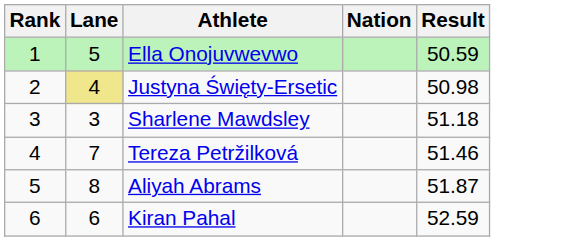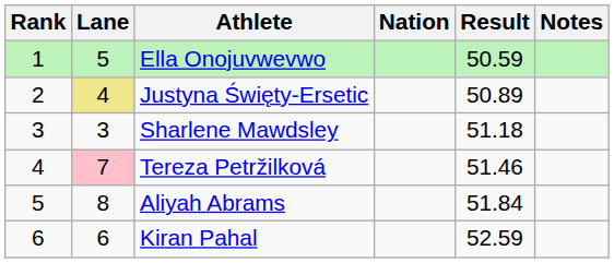 <table class="wikitable sortable" style="text-align:center;">
 <tr>
 <th>Rank</th>
 <th>Lane</th>
 <th>Athlete</th>
 <th>Nation</th>
 <th>Result</th>
+<th>Notes</th>
 </tr>
 <tr bgcolor=bbf3bb>
 <td>1</td>
 <td>5</td>
 <td align=left><a href='#'>Ella Onojuvwevwo</a></td>
 <td align=left></td>
 <td>50.59</td>
+<td></td>
 </tr>
 <tr>
 <td>2</td>
 <td style="background: khaki;">4</td>
 <td align=left><a href='#'>Justyna Święty-Ersetic</a></td>
 <td align=left></td>
-<td>50.98</td>
+<td>50.89</td>
+<td></td>
 </tr>
 <tr>
 <td>3</td>
 <td>3</td>
 <td align=left><a href='#'>Sharlene Mawdsley</a></td>
 <td align=left></td>
 <td>51.18</td>
+<td></td>
 </tr>
 <tr>
 <td>4</td>
-<td>7</td>
+<td style="background: pink;">7</td>
 <td align=left><a href='#'>Tereza Petržilková</a></td>
 <td align=left></td>
 <td>51.46</td>
+<td></td>
 </tr>
 <tr>
 <td>5</td>
 <td>8</td>
 <td align=left><a href='#'>Aliyah Abrams</a></td>
 <td align=left></td>
-<td>51.87</td>
+<td>51.84</td>
+<td></td>
 </tr>
 <tr>
 <td>6</td>
 <td>6</td>
 <td align=left><a href='#'>Kiran Pahal</a></td>
 <td align=left></td>
 <td>52.59</td>
+<td></td>
 </tr>
 </table>
